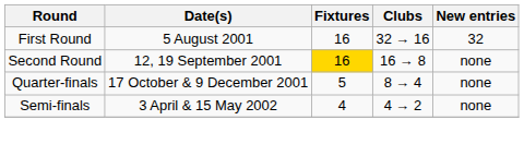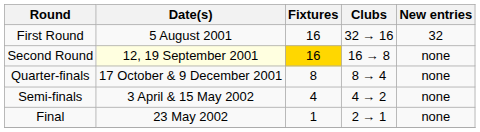 <table class="wikitable" style="text-align:center">
 <tr>
 <th>Round</th>
 <th>Date(s)</th>
 <th>Fixtures</th>
 <th>Clubs</th>
 <th>New entries</th>
 </tr>
 <tr>
 <td>First Round</td>
 <td>5 August 2001</td>
 <td>16</td>
 <td>32 → 16</td>
 <td>32</td>
 </tr>
 <tr>
 <td>Second Round</td>
-<td>12, 19 September 2001</td>
+<td style="background: lightyellow;">12, 19 September 2001</td>
 <td style="background: gold;">16</td>
 <td>16 → 8</td>
 <td>none</td>
 </tr>
 <tr>
 <td>Quarter-finals</td>
 <td>17 October & 9 December 2001</td>
-<td>5</td>
+<td>8</td>
 <td>8 → 4</td>
 <td>none</td>
 </tr>
 <tr>
 <td>Semi-finals</td>
 <td>3 April & 15 May 2002</td>
 <td>4</td>
 <td>4 → 2</td>
 <td>none</td>
 </tr>
 <tr>
+<td>Final</td>
+<td>23 May 2002</td>
+<td>1</td>
+<td>2 → 1</td>
+<td>none</td>
+</tr>
+<tr>
 </tr>
 </table>
